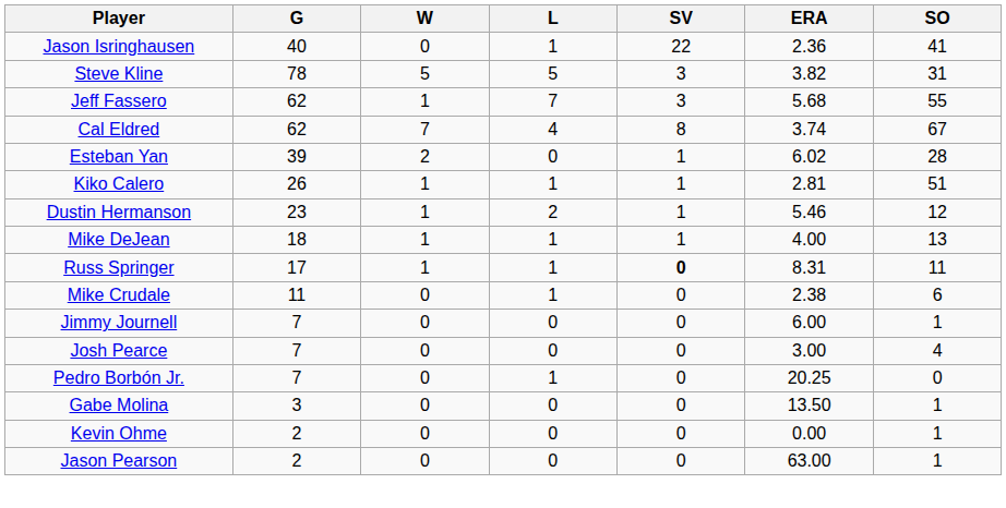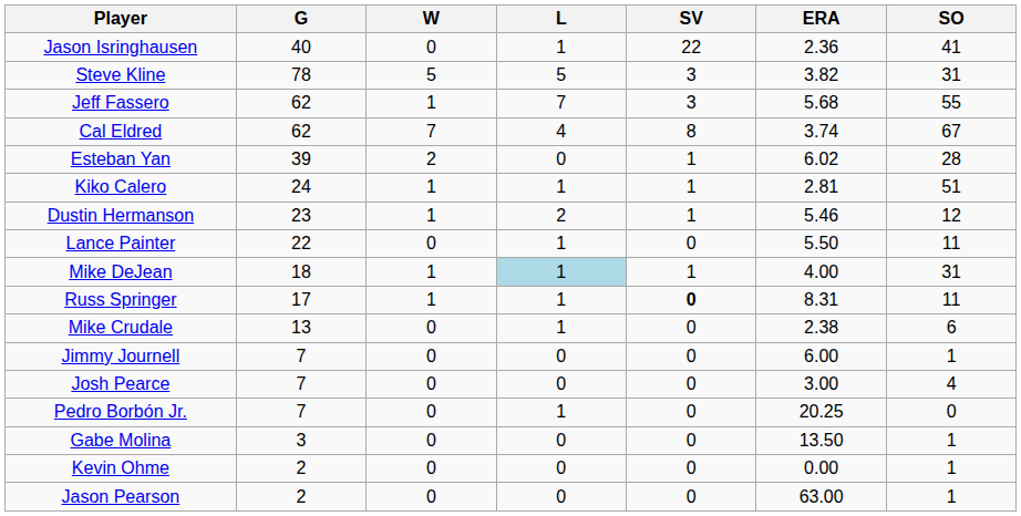 <table class="wikitable sortable">
 <tr>
 <th bgcolor="#DDDDFF" width="16%">Player</th>
 <th bgcolor="#DDDDFF" width="9%">G</th>
 <th bgcolor="#DDDDFF" width="9%">W</th>
 <th bgcolor="#DDDDFF" width="9%">L</th>
 <th bgcolor="#DDDDFF" width="9%">SV</th>
 <th bgcolor="#DDDDFF" width="9%">ERA</th>
 <th bgcolor="#DDDDFF" width="9%">SO</th>
 </tr>
 <tr align="center">
 <td><a href='#'>Jason Isringhausen</a></td>
 <td>40</td>
 <td>0</td>
 <td>1</td>
 <td>22</td>
 <td>2.36</td>
 <td>41</td>
 </tr>
 <tr align=center>
 <td><a href='#'>Steve Kline</a></td>
 <td>78</td>
 <td>5</td>
 <td>5</td>
 <td>3</td>
 <td>3.82</td>
 <td>31</td>
 </tr>
 <tr align=center>
 <td><a href='#'>Jeff Fassero</a></td>
 <td>62</td>
 <td>1</td>
 <td>7</td>
 <td>3</td>
 <td>5.68</td>
 <td>55</td>
 </tr>
 <tr align=center>
 <td><a href='#'>Cal Eldred</a></td>
 <td>62</td>
 <td>7</td>
 <td>4</td>
 <td>8</td>
 <td>3.74</td>
 <td>67</td>
 </tr>
 <tr align=center>
 <td><a href='#'>Esteban Yan</a></td>
 <td>39</td>
 <td>2</td>
 <td>0</td>
 <td>1</td>
 <td>6.02</td>
 <td>28</td>
 </tr>
 <tr align=center>
 <td><a href='#'>Kiko Calero</a></td>
-<td>26</td>
+<td>24</td>
 <td>1</td>
 <td>1</td>
 <td>1</td>
 <td>2.81</td>
 <td>51</td>
 </tr>
 <tr align=center>
 <td><a href='#'>Dustin Hermanson</a></td>
 <td>23</td>
 <td>1</td>
 <td>2</td>
 <td>1</td>
 <td>5.46</td>
 <td>12</td>
 </tr>
 <tr align=center>
+<td><a href='#'>Lance Painter</a></td>
+<td>22</td>
+<td>0</td>
+<td>1</td>
+<td>0</td>
+<td>5.50</td>
+<td>11</td>
+</tr>
+<tr align=center>
 <td><a href='#'>Mike DeJean</a></td>
 <td>18</td>
 <td>1</td>
-<td>1</td>
+<td style="background: lightblue;">1</td>
 <td>1</td>
 <td>4.00</td>
-<td>13</td>
+<td>31</td>
 </tr>
 <tr align=center>
 <td><a href='#'>Russ Springer</a></td>
 <td>17</td>
 <td>1</td>
 <td>1</td>
 <td><strong>0</strong></td>
 <td>8.31</td>
 <td>11</td>
 </tr>
 <tr align=center>
 <td><a href='#'>Mike Crudale</a></td>
-<td>11</td>
+<td>13</td>
 <td>0</td>
 <td>1</td>
 <td>0</td>
 <td>2.38</td>
 <td>6</td>
 </tr>
 <tr align=center>
 <td><a href='#'>Jimmy Journell</a></td>
 <td>7</td>
 <td>0</td>
 <td>0</td>
 <td>0</td>
 <td>6.00</td>
 <td>1</td>
 </tr>
 <tr align=center>
 <td><a href='#'>Josh Pearce</a></td>
 <td>7</td>
 <td>0</td>
 <td>0</td>
 <td>0</td>
 <td>3.00</td>
 <td>4</td>
 </tr>
 <tr align=center>
 <td><a href='#'>Pedro Borbón Jr.</a></td>
 <td>7</td>
 <td>0</td>
 <td>1</td>
 <td>0</td>
 <td>20.25</td>
 <td>0</td>
 </tr>
 <tr align=center>
 <td><a href='#'>Gabe Molina</a></td>
 <td>3</td>
 <td>0</td>
 <td>0</td>
 <td>0</td>
 <td>13.50</td>
 <td>1</td>
 </tr>
 <tr align=center>
 <td><a href='#'>Kevin Ohme</a></td>
 <td>2</td>
 <td>0</td>
 <td>0</td>
 <td>0</td>
 <td>0.00</td>
 <td>1</td>
 </tr>
 <tr align=center>
 <td><a href='#'>Jason Pearson</a></td>
 <td>2</td>
 <td>0</td>
 <td>0</td>
 <td>0</td>
 <td>63.00</td>
 <td>1</td>
 </tr>
 </table>
